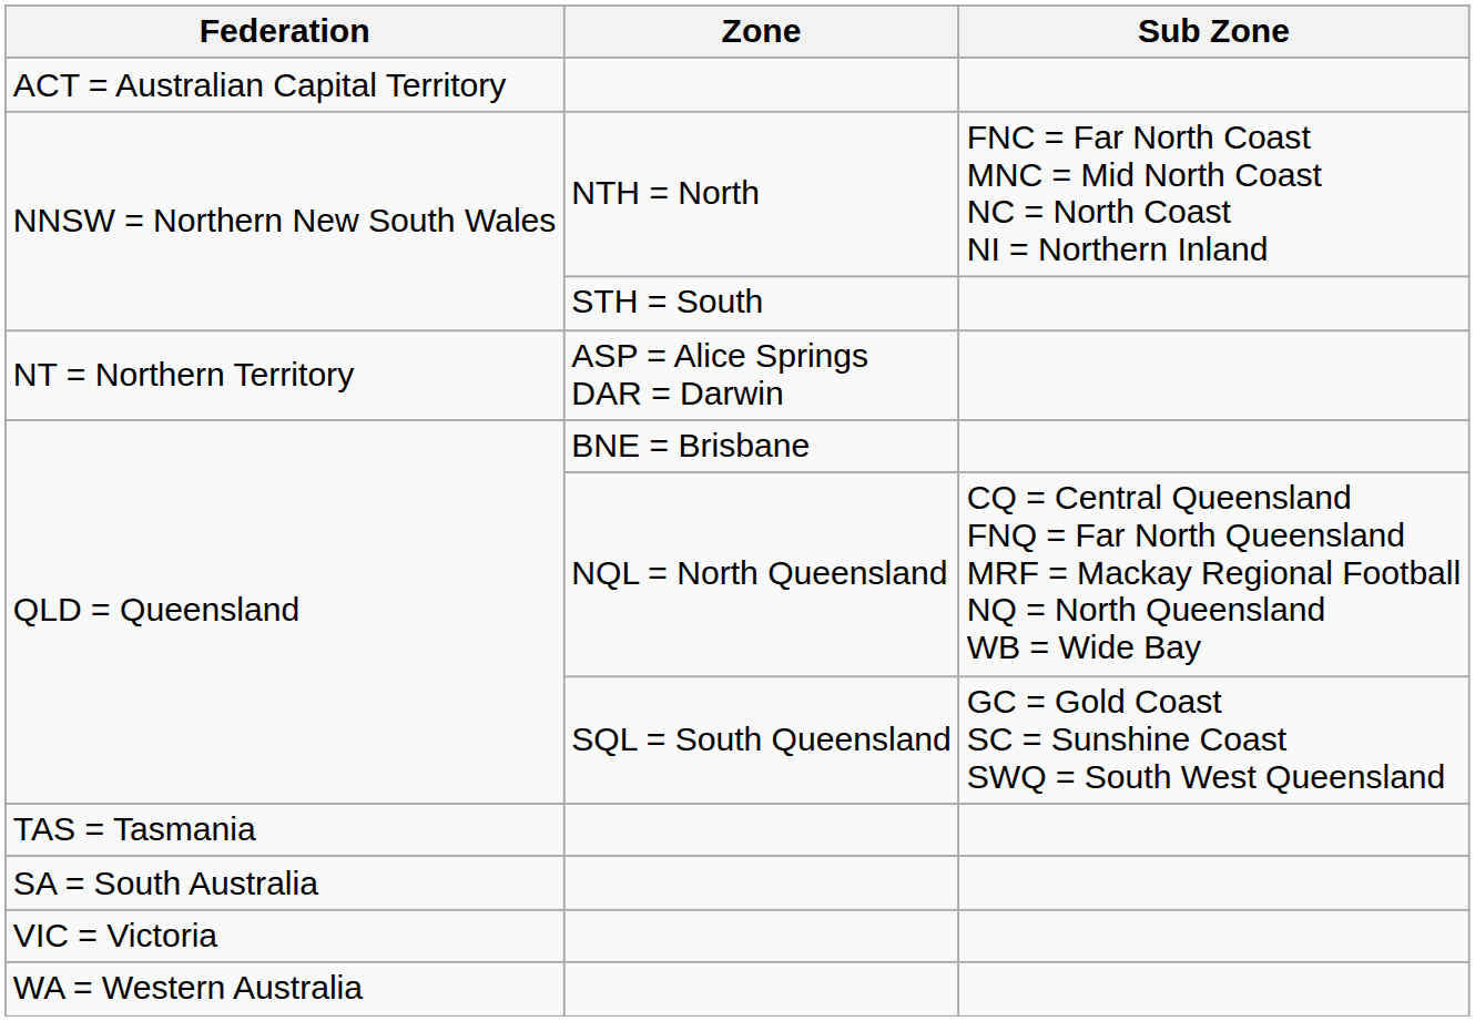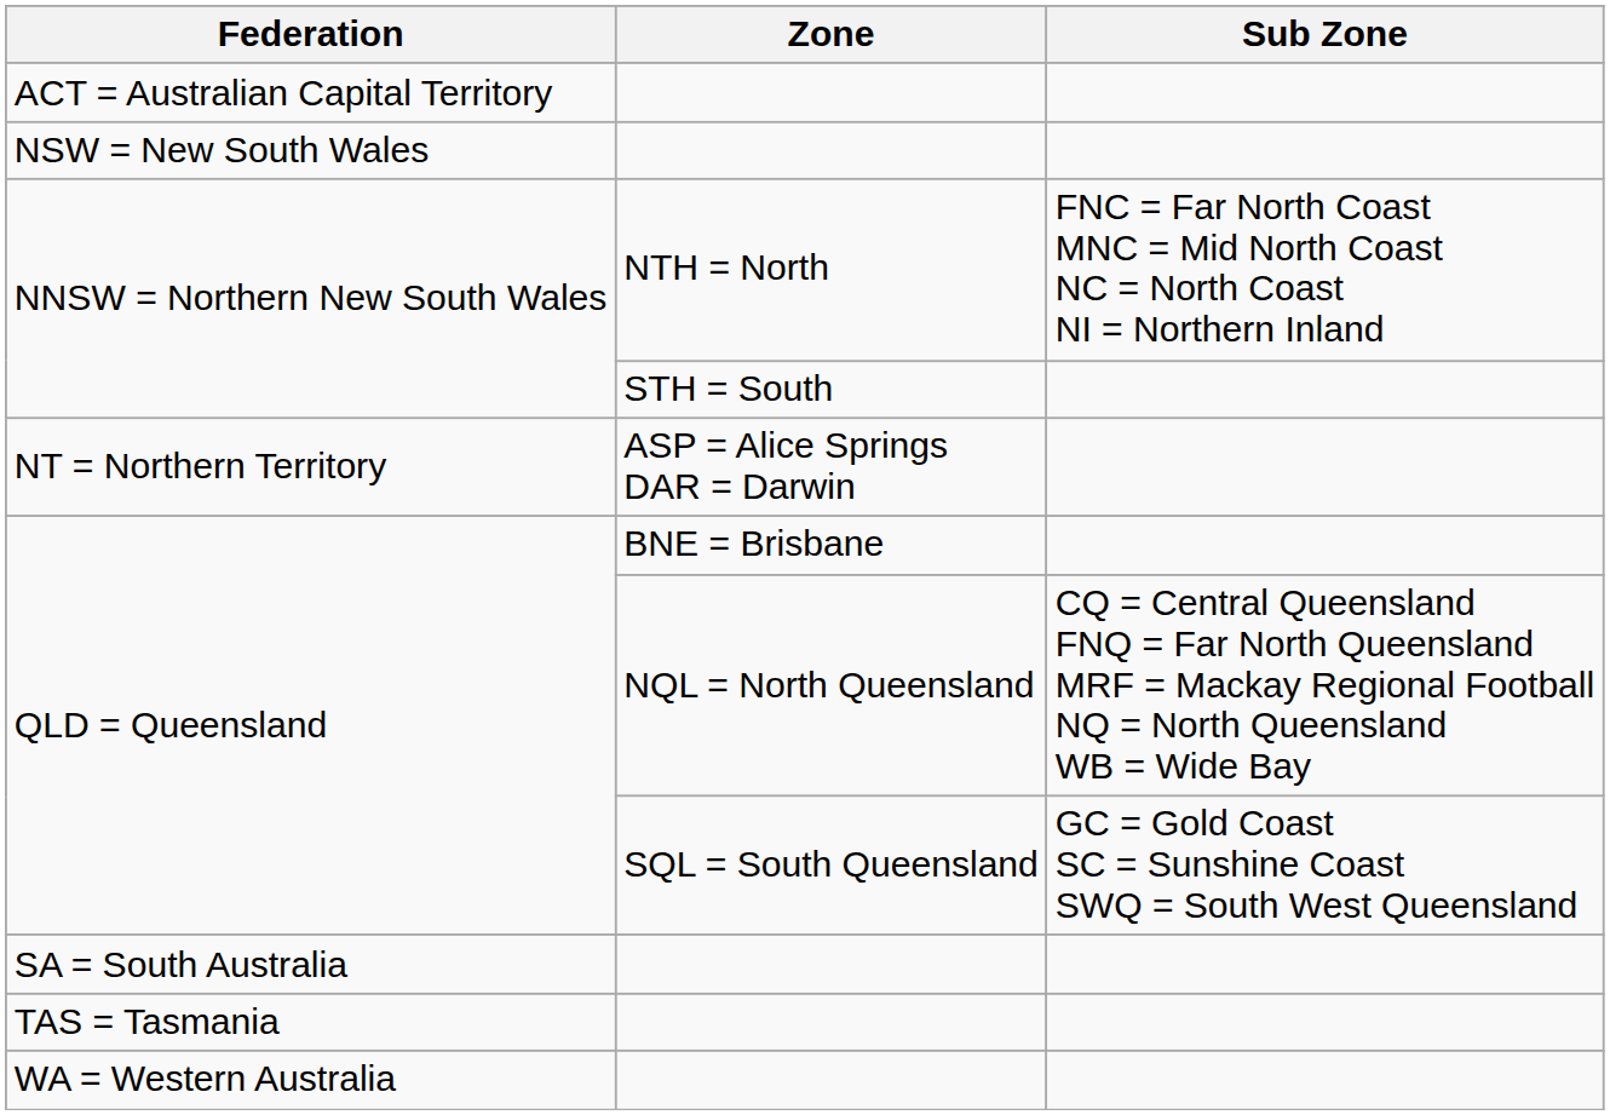 <table class="wikitable">
 <tr>
 <th>Federation</th>
 <th>Zone</th>
 <th>Sub Zone</th>
 </tr>
 <tr>
 <td>ACT = Australian Capital Territory</td>
+<td></td>
+<td></td>
+</tr>
+<tr>
+<td>NSW = New South Wales</td>
 <td></td>
 <td></td>
 </tr>
 <tr>
 <td rowspan=2>NNSW = Northern New South Wales</td>
 <td>NTH = North</td>
 <td>FNC = Far North Coast <br> MNC = Mid North Coast <br> NC = North Coast <br> NI = Northern Inland</td>
 </tr>
 <tr>
 <td>STH = South</td>
 <td></td>
 </tr>
 <tr>
 <td>NT = Northern Territory</td>
 <td>ASP = Alice Springs <br> DAR = Darwin</td>
 <td></td>
 </tr>
 <tr>
 <td rowspan=3>QLD = Queensland</td>
 <td>BNE = Brisbane</td>
 <td></td>
 </tr>
 <tr>
 <td>NQL = North Queensland</td>
 <td>CQ = Central Queensland <br> FNQ = Far North Queensland <br> MRF = Mackay Regional Football <br> NQ = North Queensland <br> WB = Wide Bay</td>
 </tr>
 <tr>
 <td>SQL = South Queensland</td>
 <td>GC = Gold Coast <br> SC = Sunshine Coast <br>  SWQ = South West Queensland</td>
 </tr>
 <tr>
-<td>TAS = Tasmania</td>
-<td></td>
-<td></td>
-</tr>
-<tr>
 <td>SA = South Australia</td>
 <td></td>
 <td></td>
 </tr>
 <tr>
-<td>VIC = Victoria</td>
+<td>TAS = Tasmania</td>
 <td></td>
 <td></td>
 </tr>
 <tr>
 <td>WA = Western Australia</td>
 <td></td>
 <td></td>
 </tr>
 </table>
